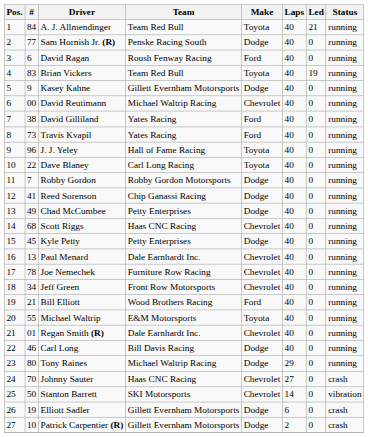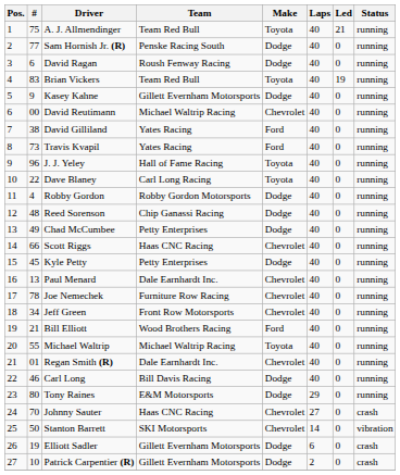 <table class="wikitable" style="font-size:95%">
 <tr>
 <th>Pos.</th>
 <th>#</th>
 <th>Driver</th>
 <th>Team</th>
 <th>Make</th>
 <th>Laps</th>
 <th>Led</th>
 <th>Status</th>
 </tr>
 <tr>
 <td>1</td>
-<td>84</td>
+<td>75</td>
 <td>A. J. Allmendinger</td>
 <td>Team Red Bull</td>
 <td>Toyota</td>
 <td>40</td>
 <td>21</td>
 <td>running</td>
 </tr>
 <tr>
 <td>2</td>
 <td>77</td>
 <td>Sam Hornish Jr. <strong>(R)</strong></td>
 <td>Penske Racing South</td>
 <td>Dodge</td>
 <td>40</td>
 <td>0</td>
 <td>running</td>
 </tr>
 <tr>
 <td>3</td>
 <td>6</td>
 <td>David Ragan</td>
 <td>Roush Fenway Racing</td>
-<td>Ford</td>
+<td>Dodge</td>
 <td>40</td>
 <td>0</td>
 <td>running</td>
 </tr>
 <tr>
 <td>4</td>
 <td>83</td>
 <td>Brian Vickers</td>
 <td>Team Red Bull</td>
 <td>Toyota</td>
 <td>40</td>
 <td>19</td>
 <td>running</td>
 </tr>
 <tr>
 <td>5</td>
 <td>9</td>
 <td>Kasey Kahne</td>
 <td>Gillett Evernham Motorsports</td>
 <td>Dodge</td>
 <td>40</td>
 <td>0</td>
 <td>running</td>
 </tr>
 <tr>
 <td>6</td>
 <td>00</td>
 <td>David Reutimann</td>
 <td>Michael Waltrip Racing</td>
 <td>Chevrolet</td>
 <td>40</td>
 <td>0</td>
 <td>running</td>
 </tr>
 <tr>
 <td>7</td>
 <td>38</td>
 <td>David Gilliland</td>
 <td>Yates Racing</td>
 <td>Ford</td>
 <td>40</td>
 <td>0</td>
 <td>running</td>
 </tr>
 <tr>
 <td>8</td>
 <td>73</td>
 <td>Travis Kvapil</td>
 <td>Yates Racing</td>
 <td>Ford</td>
 <td>40</td>
 <td>0</td>
 <td>running</td>
 </tr>
 <tr>
 <td>9</td>
 <td>96</td>
 <td>J. J. Yeley</td>
 <td>Hall of Fame Racing</td>
 <td>Toyota</td>
 <td>40</td>
 <td>0</td>
 <td>running</td>
 </tr>
 <tr>
 <td>10</td>
 <td>22</td>
 <td>Dave Blaney</td>
 <td>Carl Long Racing</td>
 <td>Toyota</td>
 <td>40</td>
 <td>0</td>
 <td>running</td>
 </tr>
 <tr>
 <td>11</td>
-<td>7</td>
+<td>4</td>
 <td>Robby Gordon</td>
 <td>Robby Gordon Motorsports</td>
 <td>Dodge</td>
 <td>40</td>
 <td>0</td>
 <td>running</td>
 </tr>
 <tr>
 <td>12</td>
-<td>41</td>
+<td>48</td>
 <td>Reed Sorenson</td>
 <td>Chip Ganassi Racing</td>
 <td>Dodge</td>
 <td>40</td>
 <td>0</td>
 <td>running</td>
 </tr>
 <tr>
 <td>13</td>
 <td>49</td>
 <td>Chad McCumbee</td>
 <td>Petty Enterprises</td>
 <td>Dodge</td>
 <td>40</td>
 <td>0</td>
 <td>running</td>
 </tr>
 <tr>
 <td>14</td>
-<td>68</td>
+<td>66</td>
 <td>Scott Riggs</td>
 <td>Haas CNC Racing</td>
 <td>Chevrolet</td>
 <td>40</td>
 <td>0</td>
 <td>running</td>
 </tr>
 <tr>
 <td>15</td>
 <td>45</td>
 <td>Kyle Petty</td>
 <td>Petty Enterprises</td>
 <td>Dodge</td>
 <td>40</td>
 <td>0</td>
 <td>running</td>
 </tr>
 <tr>
 <td>16</td>
 <td>13</td>
 <td>Paul Menard</td>
 <td>Dale Earnhardt Inc.</td>
 <td>Chevrolet</td>
 <td>40</td>
 <td>0</td>
 <td>running</td>
 </tr>
 <tr>
 <td>17</td>
 <td>78</td>
 <td>Joe Nemechek</td>
 <td>Furniture Row Racing</td>
 <td>Chevrolet</td>
 <td>40</td>
 <td>0</td>
 <td>running</td>
 </tr>
 <tr>
 <td>18</td>
 <td>34</td>
 <td>Jeff Green</td>
 <td>Front Row Motorsports</td>
 <td>Chevrolet</td>
 <td>40</td>
 <td>0</td>
 <td>running</td>
 </tr>
 <tr>
 <td>19</td>
 <td>21</td>
 <td>Bill Elliott</td>
 <td>Wood Brothers Racing</td>
 <td>Ford</td>
 <td>40</td>
 <td>0</td>
 <td>running</td>
 </tr>
 <tr>
 <td>20</td>
 <td>55</td>
 <td>Michael Waltrip</td>
-<td>E&M Motorsports</td>
+<td>Michael Waltrip Racing</td>
 <td>Toyota</td>
 <td>40</td>
 <td>0</td>
 <td>running</td>
 </tr>
 <tr>
 <td>21</td>
 <td>01</td>
 <td>Regan Smith <strong>(R)</strong></td>
 <td>Dale Earnhardt Inc.</td>
 <td>Chevrolet</td>
 <td>40</td>
 <td>0</td>
 <td>running</td>
 </tr>
 <tr>
 <td>22</td>
 <td>46</td>
 <td>Carl Long</td>
 <td>Bill Davis Racing</td>
 <td>Dodge</td>
 <td>40</td>
 <td>0</td>
 <td>running</td>
 </tr>
 <tr>
 <td>23</td>
 <td>80</td>
 <td>Tony Raines</td>
-<td>Michael Waltrip Racing</td>
+<td>E&M Motorsports</td>
 <td>Dodge</td>
 <td>29</td>
 <td>0</td>
 <td>running</td>
 </tr>
 <tr>
 <td>24</td>
 <td>70</td>
 <td>Johnny Sauter</td>
 <td>Haas CNC Racing</td>
 <td>Chevrolet</td>
 <td>27</td>
 <td>0</td>
 <td>crash</td>
 </tr>
 <tr>
 <td>25</td>
 <td>50</td>
 <td>Stanton Barrett</td>
 <td>SKI Motorsports</td>
 <td>Chevrolet</td>
 <td>14</td>
 <td>0</td>
 <td>vibration</td>
 </tr>
 <tr>
 <td>26</td>
 <td>19</td>
 <td>Elliott Sadler</td>
 <td>Gillett Evernham Motorsports</td>
 <td>Dodge</td>
 <td>6</td>
 <td>0</td>
 <td>crash</td>
 </tr>
 <tr>
 <td>27</td>
 <td>10</td>
 <td>Patrick Carpentier <strong>(R)</strong></td>
 <td>Gillett Evernham Motorsports</td>
 <td>Dodge</td>
 <td>2</td>
 <td>0</td>
 <td>crash</td>
 </tr>
 <tr>
 </tr>
 </table>
